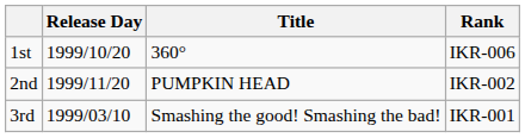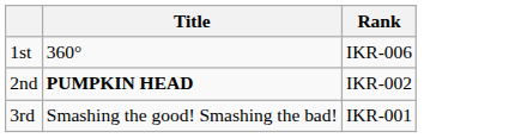 <table class=wikitable style="font-size:small">
 <tr>
 <th></th>
-<th>Release Day</th>
 <th>Title</th>
 <th>Rank</th>
 </tr>
 <tr>
 <td>1st</td>
-<td>1999/10/20</td>
 <td>360°</td>
 <td>IKR-006</td>
 </tr>
 <tr>
 <td>2nd</td>
-<td>1999/11/20</td>
-<td>PUMPKIN HEAD</td>
+<td><strong>PUMPKIN HEAD</strong></td>
 <td>IKR-002</td>
 </tr>
 <tr>
 <td>3rd</td>
-<td>1999/03/10</td>
 <td>Smashing the good! Smashing the bad!</td>
 <td>IKR-001</td>
 </tr>
 </table>
